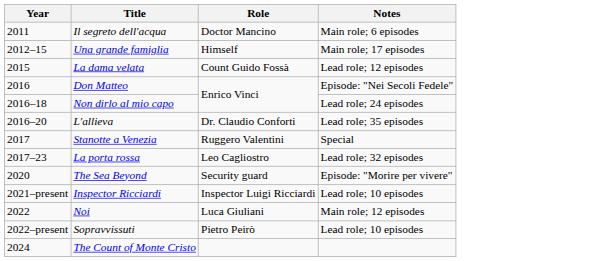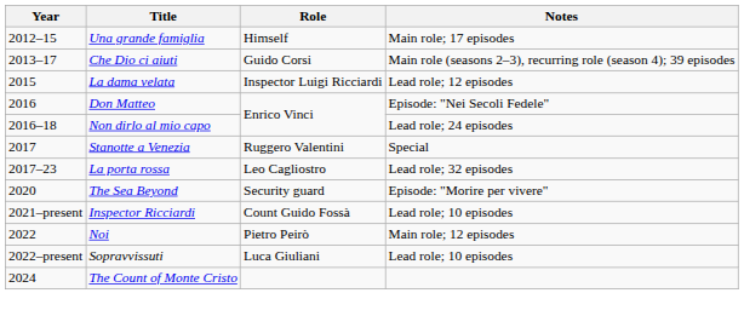 <table class="wikitable">
 <tr>
 <th>Year</th>
 <th>Title</th>
 <th>Role</th>
 <th>Notes</th>
 </tr>
 <tr>
-<td>2011</td>
-<td><em>Il segreto dell'acqua</em></td>
-<td>Doctor Mancino</td>
-<td>Main role; 6 episodes</td>
-</tr>
-<tr>
 <td>2012–15</td>
 <td><em><a href='#'>Una grande famiglia</a></em></td>
 <td>Himself</td>
 <td>Main role; 17 episodes</td>
 </tr>
 <tr>
+<td>2013–17</td>
+<td><em><a href='#'>Che Dio ci aiuti</a></em></td>
+<td>Guido Corsi</td>
+<td>Main role (seasons 2–3), recurring role (season 4); 39 episodes</td>
+</tr>
+<tr>
 <td>2015</td>
 <td><em><a href='#'>La dama velata</a></em></td>
-<td>Count Guido Fossà</td>
+<td>Inspector Luigi Ricciardi</td>
 <td>Lead role; 12 episodes</td>
 </tr>
 <tr>
 <td>2016</td>
 <td><em><a href='#'>Don Matteo</a></em></td>
 <td rowspan="2">Enrico Vinci</td>
 <td>Episode: "Nei Secoli Fedele"</td>
 </tr>
 <tr>
 <td>2016–18</td>
 <td><em><a href='#'>Non dirlo al mio capo</a></em></td>
 <td>Lead role; 24 episodes</td>
-</tr>
-<tr>
-<td>2016–20</td>
-<td><em>L'allieva</em></td>
-<td>Dr. Claudio Conforti</td>
-<td>Lead role; 35 episodes</td>
 </tr>
 <tr>
 <td>2017</td>
 <td><em><a href='#'>Stanotte a Venezia</a></em></td>
 <td>Ruggero Valentini</td>
 <td>Special</td>
 </tr>
 <tr>
 <td>2017–23</td>
 <td><em><a href='#'>La porta rossa</a></em></td>
 <td>Leo Cagliostro</td>
 <td>Lead role; 32 episodes</td>
 </tr>
 <tr>
 <td>2020</td>
 <td><em><a href='#'>The Sea Beyond</a></em></td>
 <td>Security guard</td>
 <td>Episode: "Morire per vivere"</td>
 </tr>
 <tr>
 <td>2021–present</td>
 <td><em><a href='#'>Inspector Ricciardi</a></em></td>
-<td>Inspector Luigi Ricciardi</td>
+<td>Count Guido Fossà</td>
 <td>Lead role; 10 episodes</td>
 </tr>
 <tr>
 <td>2022</td>
 <td><em><a href='#'>Noi</a></em></td>
-<td>Luca Giuliani</td>
+<td>Pietro Peirò</td>
 <td>Main role; 12 episodes</td>
 </tr>
 <tr>
 <td>2022–present</td>
 <td><em>Sopravvissuti</em></td>
-<td>Pietro Peirò</td>
+<td>Luca Giuliani</td>
 <td>Lead role; 10 episodes</td>
 </tr>
 <tr>
 <td>2024</td>
 <td><a href='#'><em>The Count of Monte Cristo</em></a></td>
 <td></td>
 <td></td>
 </tr>
 </table>
